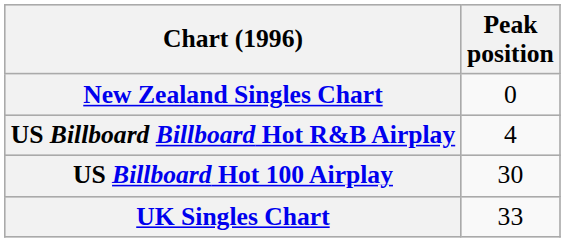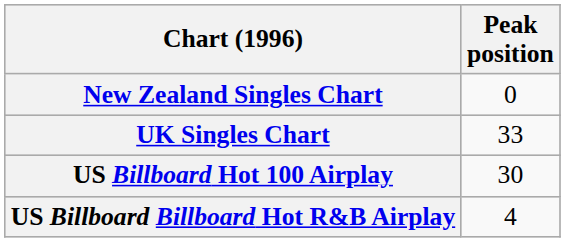 <table class="wikitable sortable plainrowheaders">
 <tr>
 <th scope="col">Chart (1996)</th>
 <th scope="col">Peak<br>position</th>
 </tr>
 <tr>
 <th scope="row"><a href='#'>New Zealand Singles Chart</a></th>
 <td align="center">0</td>
 </tr>
 <tr>
-<th scope="row">US <em>Billboard</em> <a href='#'><em>Billboard</em> Hot R&B Airplay</a></th>
-<td align="center">4</td>
+<th scope="row"><a href='#'>UK Singles Chart</a></th>
+<td align="center">33</td>
 </tr>
 <tr>
 <th scope="row">US <a href='#'><em>Billboard</em> Hot 100 Airplay</a></th>
 <td align="center">30</td>
 </tr>
 <tr>
-<th scope="row"><a href='#'>UK Singles Chart</a></th>
-<td align="center">33</td>
+<th scope="row">US <em>Billboard</em> <a href='#'><em>Billboard</em> Hot R&B Airplay</a></th>
+<td align="center">4</td>
 </tr>
 </table>
